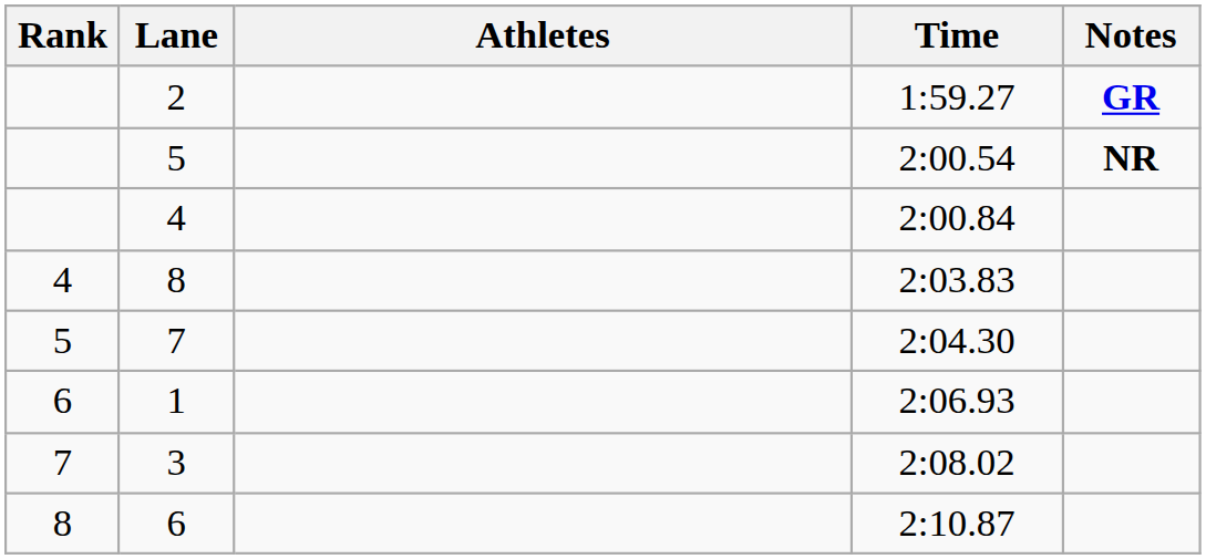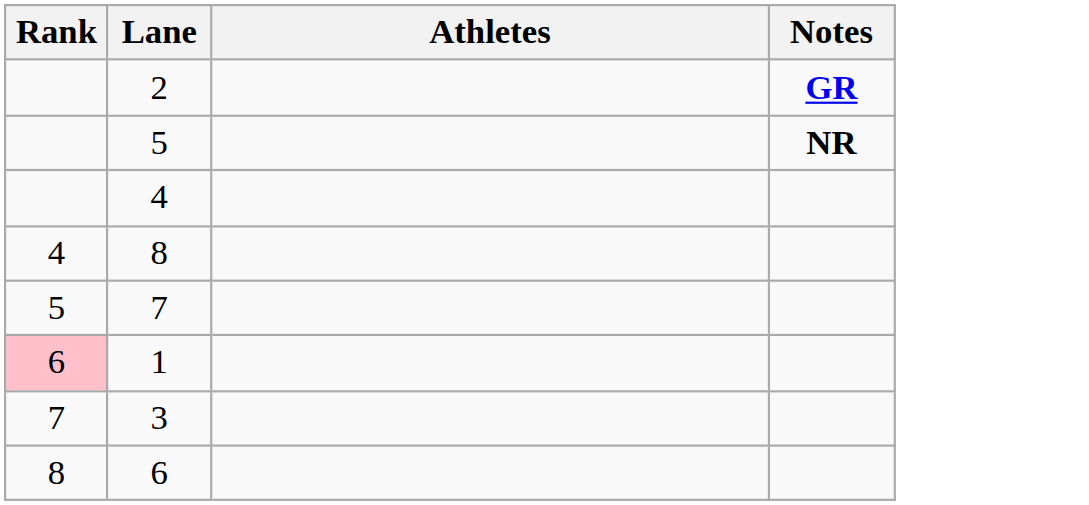 <table class="wikitable sortable" style="text-align:center;">
 <tr>
 <th width=40>Rank</th>
 <th width=40>Lane</th>
 <th width=250>Athletes</th>
-<th width=80>Time</th>
 <th width=50>Notes</th>
 </tr>
 <tr>
 <td></td>
 <td>2</td>
 <td align=left></td>
-<td>1:59.27</td>
 <td><strong><a href='#'>GR</a></strong></td>
 </tr>
 <tr>
 <td></td>
 <td>5</td>
 <td align=left></td>
-<td>2:00.54</td>
 <td><strong>NR</strong></td>
 </tr>
 <tr>
 <td></td>
 <td>4</td>
 <td align=left></td>
-<td>2:00.84</td>
 <td></td>
 </tr>
 <tr>
 <td>4</td>
 <td>8</td>
 <td align=left></td>
-<td>2:03.83</td>
 <td></td>
 </tr>
 <tr>
 <td>5</td>
 <td>7</td>
 <td align=left></td>
-<td>2:04.30</td>
 <td></td>
 </tr>
 <tr>
-<td>6</td>
+<td style="background: pink;">6</td>
 <td>1</td>
 <td align=left></td>
-<td>2:06.93</td>
 <td></td>
 </tr>
 <tr>
 <td>7</td>
 <td>3</td>
 <td align=left></td>
-<td>2:08.02</td>
 <td></td>
 </tr>
 <tr>
 <td>8</td>
 <td>6</td>
 <td align=left></td>
-<td>2:10.87</td>
 <td></td>
 </tr>
 </table>
